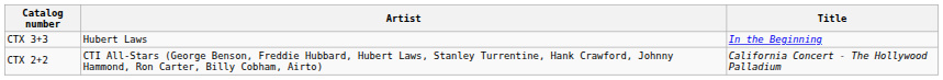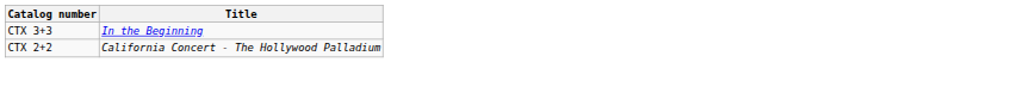 <table align="center" | class="wikitable sortable" | bgcolor="#CCCCCC">
 <tr>
 <th>Catalog number</th>
-<th>Artist</th>
 <th>Title</th>
 </tr>
 <tr>
 <td>CTX 3+3</td>
-<td>Hubert Laws</td>
 <td><em><a href='#'>In the Beginning</a></em></td>
 </tr>
 <tr>
 <td>CTX 2+2</td>
-<td>CTI All-Stars (George Benson, Freddie Hubbard, Hubert Laws, Stanley Turrentine, Hank Crawford, Johnny Hammond, Ron Carter, Billy Cobham, Airto)</td>
 <td><em>California Concert - The Hollywood Palladium</em></td>
 </tr>
 </table>
